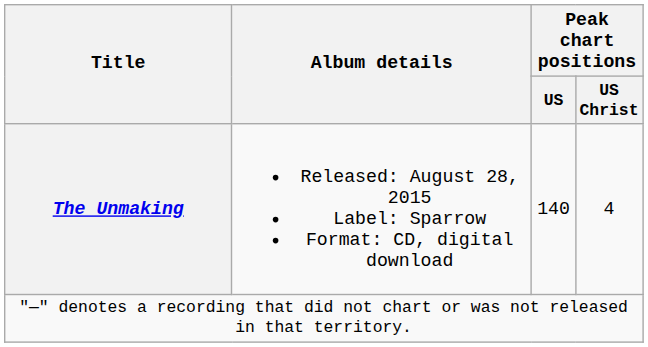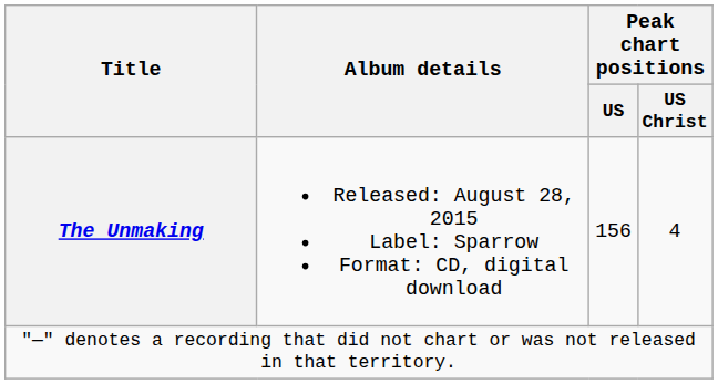 <table class="wikitable plainrowheaders" style="text-align:center;" border="1">
 <tr>
 <th scope="col" rowspan="2" style="width:12em;">Title</th>
 <th scope="col" rowspan="2" style="width:16em;">Album details</th>
 <th scope="col" colspan="2">Peak chart positions</th>
 </tr>
 <tr>
 <th scope="col" style="width:2.2em;font-size:90%;">US<br></th>
 <th scope="col" style="width:2.2em;font-size:90%;">US<br>Christ<br></th>
 </tr>
 <tr>
 <th scope="row"><em><a href='#'>The Unmaking</a></em></th>
 <td><br><ul><li>Released: August 28, 2015</li><li>Label: Sparrow</li><li>Format: CD, digital download</li></ul></td>
-<td>140</td>
+<td>156</td>
 <td>4</td>
 </tr>
 <tr>
 <td colspan="4" style="font-size:90%">"—" denotes a recording that did not chart or was not released in that territory.</td>
 </tr>
 </table>
